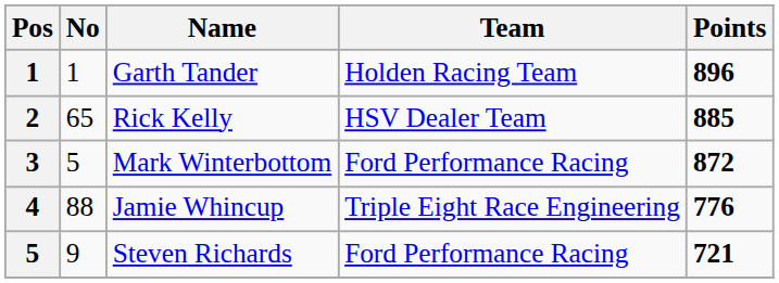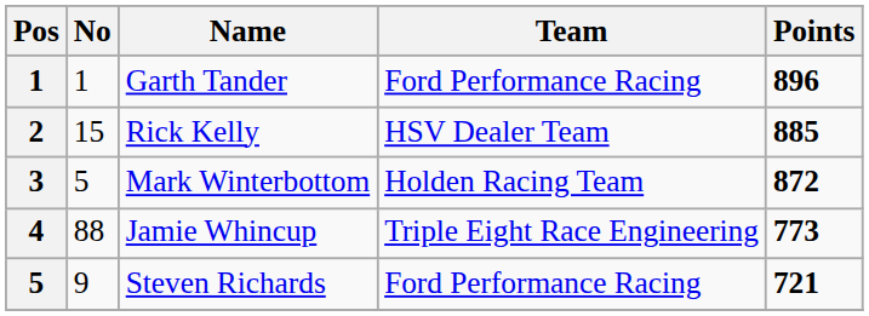 <table class="wikitable" style="font-size: 85%;">
 <tr>
 <th>Pos</th>
 <th>No</th>
 <th>Name</th>
 <th>Team</th>
 <th>Points</th>
 </tr>
 <tr>
 <th>1</th>
 <td>1</td>
 <td> <a href='#'>Garth Tander</a></td>
-<td><a href='#'>Holden Racing Team</a></td>
+<td><a href='#'>Ford Performance Racing</a></td>
 <td><strong>896</strong></td>
 </tr>
 <tr>
 <th>2</th>
-<td>65</td>
+<td>15</td>
 <td> <a href='#'>Rick Kelly</a></td>
 <td><a href='#'>HSV Dealer Team</a></td>
 <td><strong>885</strong></td>
 </tr>
 <tr>
 <th>3</th>
 <td>5</td>
 <td> <a href='#'>Mark Winterbottom</a></td>
-<td><a href='#'>Ford Performance Racing</a></td>
+<td><a href='#'>Holden Racing Team</a></td>
 <td><strong>872</strong></td>
 </tr>
 <tr>
 <th>4</th>
 <td>88</td>
 <td> <a href='#'>Jamie Whincup</a></td>
 <td><a href='#'>Triple Eight Race Engineering</a></td>
-<td><strong>776</strong></td>
+<td><strong>773</strong></td>
 </tr>
 <tr>
 <th>5</th>
 <td>9</td>
 <td> <a href='#'>Steven Richards</a></td>
 <td><a href='#'>Ford Performance Racing</a></td>
 <td><strong>721</strong></td>
 </tr>
 <tr>
 </tr>
 </table>
